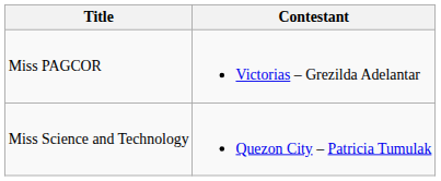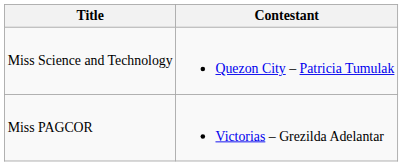 <table class="wikitable sortable" style="font-size: 95%;">
 <tr>
 <th>Title</th>
 <th>Contestant</th>
 </tr>
 <tr>
+<td>Miss Science and Technology</td>
+<td><br><ul><li><a href='#'>Quezon City</a> – <a href='#'>Patricia Tumulak</a></li></ul></td>
+</tr>
+<tr>
 <td>Miss PAGCOR</td>
 <td><br><ul><li><a href='#'>Victorias</a> – Grezilda Adelantar</li></ul></td>
 </tr>
-<tr>
-<td>Miss Science and Technology</td>
-<td><br><ul><li><a href='#'>Quezon City</a> – <a href='#'>Patricia Tumulak</a></li></ul></td>
-</tr>
 </table>
